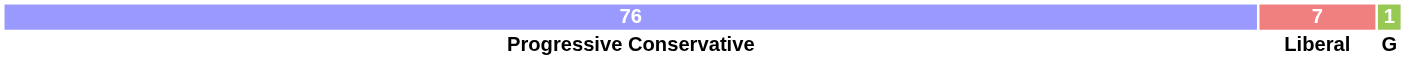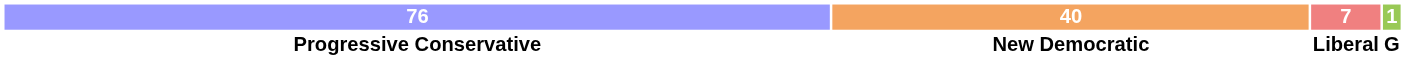 <table style="width:88%; text-align:center;">
 <tr style="color:white;">
 <td style="background:#9999FF; width:61.30%;"><strong>76</strong></td>
+<td style="background:#F4A460; width:35.26%;"><strong>40</strong></td>
 <td style="background:#F08080; width:05.65%;"><strong>7</strong></td>
 <td style="background:#99C955; width:00.80%;"><strong>1</strong></td>
 </tr>
 <tr>
 <td><span><strong>Progressive Conservative</strong></span></td>
+<td><span><strong>New Democratic</strong></span></td>
 <td><span><strong>Liberal</strong></span></td>
 <td><span><strong>G</strong></span></td>
 </tr>
 </table>
